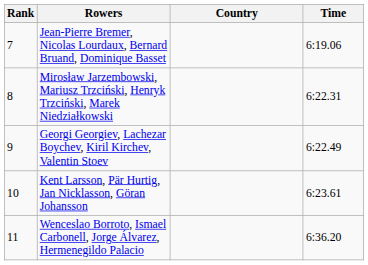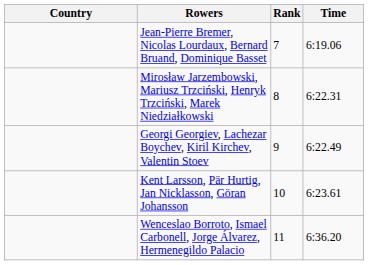 <table class="wikitable">
 <tr>
+<th width=175>Country</th>
+<th width=175>Rowers</th>
 <th width=25>Rank</th>
-<th width=175>Rowers</th>
-<th width=175>Country</th>
 <th width=75>Time</th>
 </tr>
 <tr>
+<td></td>
+<td><a href='#'>Jean-Pierre Bremer</a>, <a href='#'>Nicolas Lourdaux</a>, <a href='#'>Bernard Bruand</a>, <a href='#'>Dominique Basset</a></td>
 <td>7</td>
-<td><a href='#'>Jean-Pierre Bremer</a>, <a href='#'>Nicolas Lourdaux</a>, <a href='#'>Bernard Bruand</a>, <a href='#'>Dominique Basset</a></td>
-<td></td>
 <td>6:19.06</td>
 </tr>
 <tr>
+<td></td>
+<td><a href='#'>Mirosław Jarzembowski</a>, <a href='#'>Mariusz Trzciński</a>, <a href='#'>Henryk Trzciński</a>, <a href='#'>Marek Niedziałkowski</a></td>
 <td>8</td>
-<td><a href='#'>Mirosław Jarzembowski</a>, <a href='#'>Mariusz Trzciński</a>, <a href='#'>Henryk Trzciński</a>, <a href='#'>Marek Niedziałkowski</a></td>
-<td></td>
 <td>6:22.31</td>
 </tr>
 <tr>
+<td></td>
+<td><a href='#'>Georgi Georgiev</a>, <a href='#'>Lachezar Boychev</a>, <a href='#'>Kiril Kirchev</a>, <a href='#'>Valentin Stoev</a></td>
 <td>9</td>
-<td><a href='#'>Georgi Georgiev</a>, <a href='#'>Lachezar Boychev</a>, <a href='#'>Kiril Kirchev</a>, <a href='#'>Valentin Stoev</a></td>
-<td></td>
 <td>6:22.49</td>
 </tr>
 <tr>
+<td></td>
+<td><a href='#'>Kent Larsson</a>, <a href='#'>Pär Hurtig</a>, <a href='#'>Jan Nicklasson</a>, <a href='#'>Göran Johansson</a></td>
 <td>10</td>
-<td><a href='#'>Kent Larsson</a>, <a href='#'>Pär Hurtig</a>, <a href='#'>Jan Nicklasson</a>, <a href='#'>Göran Johansson</a></td>
-<td></td>
 <td>6:23.61</td>
 </tr>
 <tr>
+<td></td>
+<td><a href='#'>Wenceslao Borroto</a>, <a href='#'>Ismael Carbonell</a>, <a href='#'>Jorge Álvarez</a>, <a href='#'>Hermenegildo Palacio</a></td>
 <td>11</td>
-<td><a href='#'>Wenceslao Borroto</a>, <a href='#'>Ismael Carbonell</a>, <a href='#'>Jorge Álvarez</a>, <a href='#'>Hermenegildo Palacio</a></td>
-<td></td>
 <td>6:36.20</td>
 </tr>
 </table>
